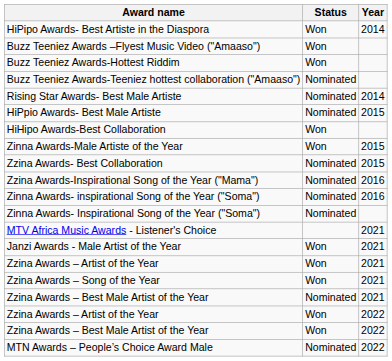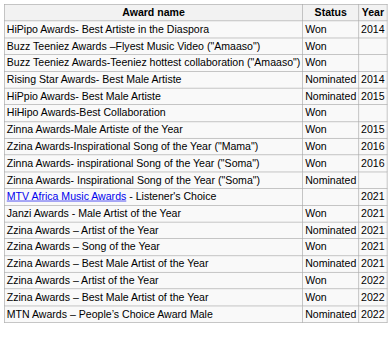 <table class="wikitable">
 <tr>
 <th>Award name</th>
 <th>Status</th>
 <th>Year</th>
 </tr>
 <tr>
 <td>HiPipo Awards- Best Artiste in the Diaspora</td>
 <td>Won</td>
 <td>2014</td>
 </tr>
 <tr>
 <td>Buzz Teeniez Awards –Flyest Music Video ("Amaaso")</td>
 <td>Won</td>
 <td></td>
 </tr>
 <tr>
-<td>Buzz Teeniez Awards-Hottest Riddim</td>
+<td>Buzz Teeniez Awards-Teeniez hottest collaboration ("Amaaso")</td>
 <td>Won</td>
-<td></td>
-</tr>
-<tr>
-<td>Buzz Teeniez Awards-Teeniez hottest collaboration ("Amaaso")</td>
-<td>Nominated</td>
 <td></td>
 </tr>
 <tr>
 <td>Rising Star Awards- Best Male Artiste</td>
 <td>Nominated</td>
 <td>2014</td>
 </tr>
 <tr>
 <td>HiPpio Awards- Best Male Artiste</td>
 <td>Nominated</td>
 <td>2015</td>
 </tr>
 <tr>
 <td>HiHipo Awards-Best Collaboration</td>
 <td>Won</td>
 <td></td>
 </tr>
 <tr>
 <td>Zinna Awards-Male Artiste of the Year</td>
 <td>Won</td>
 <td>2015</td>
 </tr>
 <tr>
-<td>Zzina Awards- Best Collaboration</td>
-<td>Nominated</td>
-<td>2015</td>
-</tr>
-<tr>
 <td>Zzina Awards-Inspirational Song of the Year ("Mama")</td>
-<td>Nominated</td>
+<td>Won</td>
 <td>2016</td>
 </tr>
 <tr>
 <td>Zinna Awards- inspirational Song of the Year ("Soma")</td>
-<td>Nominated</td>
+<td>Won</td>
 <td>2016</td>
 </tr>
 <tr>
 <td>Zinna Awards- Inspirational Song of the Year ("Soma")</td>
 <td>Nominated</td>
 <td></td>
 </tr>
 <tr>
 <td><a href='#'>MTV Africa Music Awards</a> - Listener's Choice</td>
 <td></td>
 <td>2021</td>
 </tr>
 <tr>
 <td>Janzi Awards - Male Artist of the Year</td>
 <td>Won</td>
 <td>2021</td>
 </tr>
 <tr>
 <td>Zzina Awards – Artist of the Year</td>
-<td>Won</td>
+<td>Nominated</td>
 <td>2021</td>
 </tr>
 <tr>
 <td>Zzina Awards – Song of the Year</td>
 <td>Won</td>
 <td>2021</td>
 </tr>
 <tr>
 <td>Zzina Awards – Best Male Artist of the Year</td>
 <td>Nominated</td>
 <td>2021</td>
 </tr>
 <tr>
 <td>Zzina Awards – Artist of the Year</td>
 <td>Won</td>
 <td>2022</td>
 </tr>
 <tr>
 <td>Zzina Awards – Best Male Artist of the Year</td>
 <td>Won</td>
 <td>2022</td>
 </tr>
 <tr>
 <td>MTN Awards – People’s Choice Award Male</td>
 <td>Nominated</td>
 <td>2022</td>
 </tr>
 </table>
